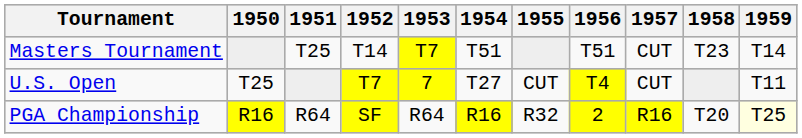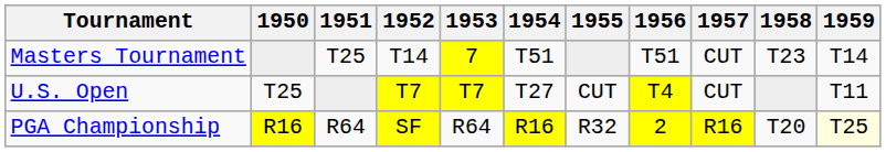 <table class="wikitable" style="font-size:95%;text-align:center;">
 <tr>
 <th>Tournament</th>
 <th>1950</th>
 <th>1951</th>
 <th>1952</th>
 <th>1953</th>
 <th>1954</th>
 <th>1955</th>
 <th>1956</th>
 <th>1957</th>
 <th>1958</th>
 <th>1959</th>
 </tr>
 <tr>
 <td align=left><a href='#'>Masters Tournament</a></td>
 <td style="background:#eeeeee;"></td>
 <td>T25</td>
 <td>T14</td>
-<td style="background:yellow;">T7</td>
+<td style="background:yellow;">7</td>
 <td>T51</td>
 <td style="background:#eeeeee;"></td>
 <td>T51</td>
 <td>CUT</td>
 <td>T23</td>
 <td>T14</td>
 </tr>
 <tr>
 <td align=left><a href='#'>U.S. Open</a></td>
 <td>T25</td>
 <td style="background:#eeeeee;"></td>
 <td style="background:yellow;">T7</td>
-<td style="background:yellow;">7</td>
+<td style="background:yellow;">T7</td>
 <td>T27</td>
 <td>CUT</td>
 <td style="background:yellow;">T4</td>
 <td>CUT</td>
 <td style="background:#eeeeee;"></td>
 <td>T11</td>
 </tr>
 <tr>
 <td align=left><a href='#'>PGA Championship</a></td>
 <td style="background:yellow;">R16</td>
 <td>R64</td>
 <td style="background:yellow;">SF</td>
 <td>R64</td>
 <td style="background:yellow;">R16</td>
 <td>R32</td>
 <td style="background:yellow;">2</td>
 <td style="background:yellow;">R16</td>
 <td>T20</td>
 <td style="background: lightyellow;">T25</td>
 </tr>
 </table>
